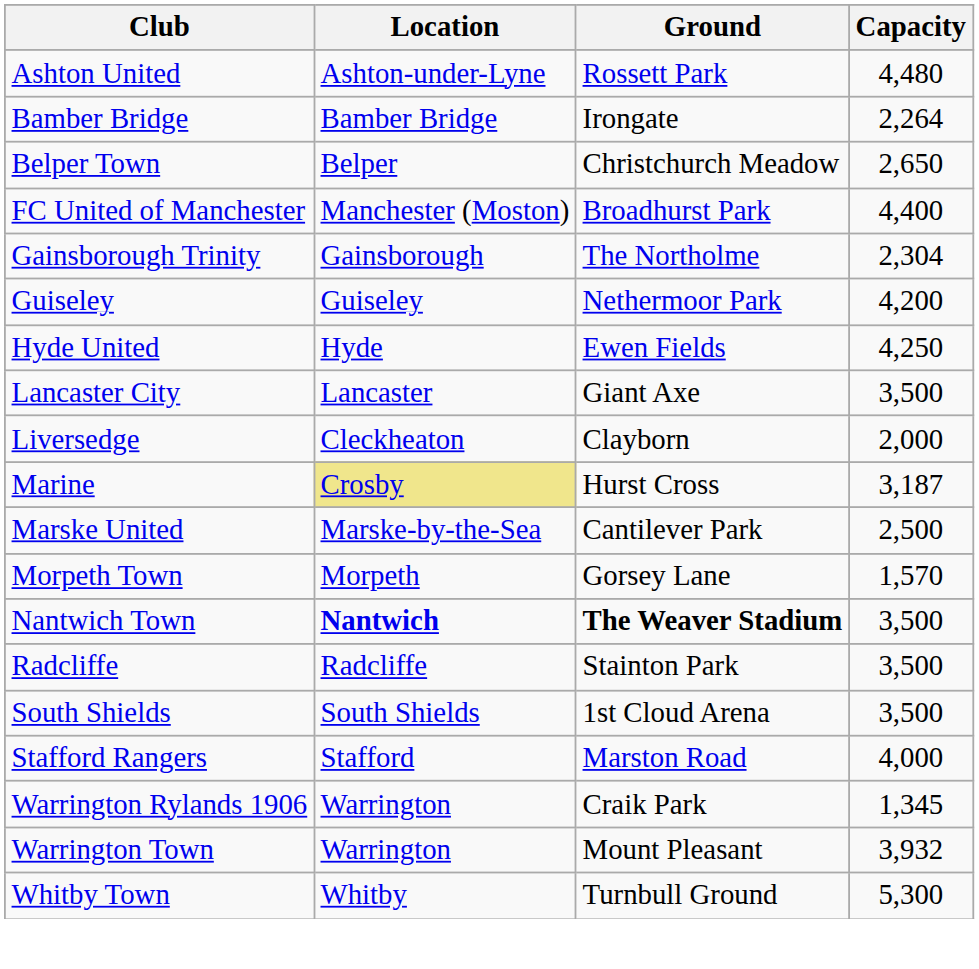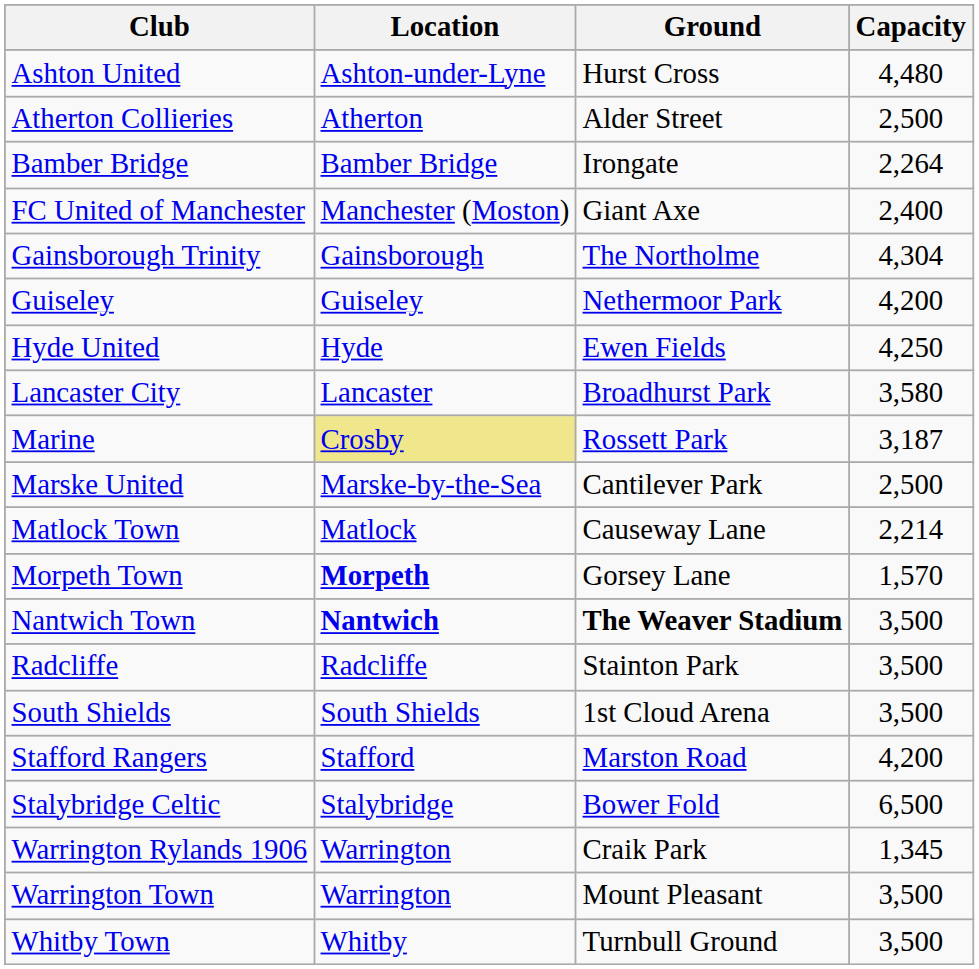 <table class="wikitable sortable">
 <tr>
 <th>Club</th>
 <th>Location</th>
 <th>Ground</th>
 <th>Capacity</th>
 </tr>
 <tr>
 <td><a href='#'>Ashton United</a></td>
 <td><a href='#'>Ashton-under-Lyne</a></td>
-<td><a href='#'>Rossett Park</a></td>
+<td>Hurst Cross</td>
 <td align="center">4,480</td>
+</tr>
+<tr>
+<td><a href='#'>Atherton Collieries</a></td>
+<td><a href='#'>Atherton</a></td>
+<td>Alder Street</td>
+<td align="center">2,500</td>
 </tr>
 <tr>
 <td><a href='#'>Bamber Bridge</a></td>
 <td><a href='#'>Bamber Bridge</a></td>
 <td>Irongate</td>
 <td align="center">2,264</td>
 </tr>
 <tr>
-<td><a href='#'>Belper Town</a></td>
-<td><a href='#'>Belper</a></td>
-<td>Christchurch Meadow</td>
-<td align="center">2,650</td>
-</tr>
-<tr>
 <td><a href='#'>FC United of Manchester</a></td>
 <td><a href='#'>Manchester</a> (<a href='#'>Moston</a>)</td>
-<td><a href='#'>Broadhurst Park</a></td>
-<td align="center">4,400</td>
+<td>Giant Axe</td>
+<td align="center">2,400</td>
 </tr>
 <tr>
 <td><a href='#'>Gainsborough Trinity</a></td>
 <td><a href='#'>Gainsborough</a></td>
 <td><a href='#'>The Northolme</a></td>
-<td align="center">2,304</td>
+<td align="center">4,304</td>
 </tr>
 <tr>
 <td><a href='#'>Guiseley</a></td>
 <td><a href='#'>Guiseley</a></td>
 <td><a href='#'>Nethermoor Park</a></td>
 <td align="center">4,200</td>
 </tr>
 <tr>
 <td><a href='#'>Hyde United</a></td>
 <td><a href='#'>Hyde</a></td>
 <td><a href='#'>Ewen Fields</a></td>
 <td align="center">4,250</td>
 </tr>
 <tr>
 <td><a href='#'>Lancaster City</a></td>
 <td><a href='#'>Lancaster</a></td>
-<td>Giant Axe</td>
-<td align="center">3,500</td>
-</tr>
-<tr>
-<td><a href='#'>Liversedge</a></td>
-<td><a href='#'>Cleckheaton</a></td>
-<td>Clayborn</td>
-<td align="center">2,000</td>
+<td><a href='#'>Broadhurst Park</a></td>
+<td align="center">3,580</td>
 </tr>
 <tr>
 <td><a href='#'>Marine</a></td>
 <td style="background: khaki;"><a href='#'>Crosby</a></td>
-<td>Hurst Cross</td>
+<td><a href='#'>Rossett Park</a></td>
 <td align="center">3,187</td>
 </tr>
 <tr>
 <td><a href='#'>Marske United</a></td>
 <td><a href='#'>Marske-by-the-Sea</a></td>
 <td>Cantilever Park</td>
 <td align="center">2,500</td>
 </tr>
 <tr>
+<td><a href='#'>Matlock Town</a></td>
+<td><a href='#'>Matlock</a></td>
+<td>Causeway Lane</td>
+<td align="center">2,214</td>
+</tr>
+<tr>
 <td><a href='#'>Morpeth Town</a></td>
-<td><a href='#'>Morpeth</a></td>
+<td><strong><a href='#'>Morpeth</a></strong></td>
 <td>Gorsey Lane</td>
 <td align="center">1,570</td>
 </tr>
 <tr>
 <td><a href='#'>Nantwich Town</a></td>
 <td><strong><a href='#'>Nantwich</a></strong></td>
 <td><strong>The Weaver Stadium</strong></td>
 <td align="center">3,500</td>
 </tr>
 <tr>
 <td><a href='#'>Radcliffe</a></td>
 <td><a href='#'>Radcliffe</a></td>
 <td>Stainton Park</td>
 <td align="center">3,500</td>
 </tr>
 <tr>
 <td><a href='#'>South Shields</a></td>
 <td><a href='#'>South Shields</a></td>
 <td>1st Cloud Arena</td>
 <td align="center">3,500</td>
 </tr>
 <tr>
 <td><a href='#'>Stafford Rangers</a></td>
 <td><a href='#'>Stafford</a></td>
 <td><a href='#'>Marston Road</a></td>
-<td align="center">4,000</td>
+<td align="center">4,200</td>
+</tr>
+<tr>
+<td><a href='#'>Stalybridge Celtic</a></td>
+<td><a href='#'>Stalybridge</a></td>
+<td><a href='#'>Bower Fold</a></td>
+<td align="center">6,500</td>
 </tr>
 <tr>
 <td><a href='#'>Warrington Rylands 1906</a></td>
 <td><a href='#'>Warrington</a></td>
 <td>Craik Park</td>
 <td align="center">1,345</td>
 </tr>
 <tr>
 <td><a href='#'>Warrington Town</a></td>
 <td><a href='#'>Warrington</a></td>
 <td>Mount Pleasant</td>
-<td align="center">3,932</td>
+<td align="center">3,500</td>
 </tr>
 <tr>
 <td><a href='#'>Whitby Town</a></td>
 <td><a href='#'>Whitby</a></td>
 <td>Turnbull Ground</td>
-<td align="center">5,300</td>
+<td align="center">3,500</td>
 </tr>
 </table>
